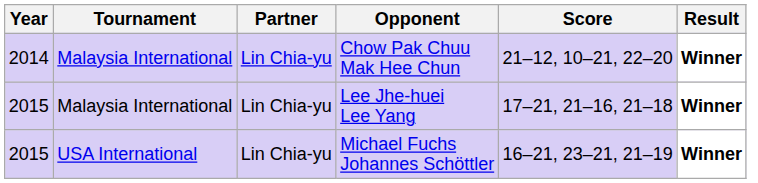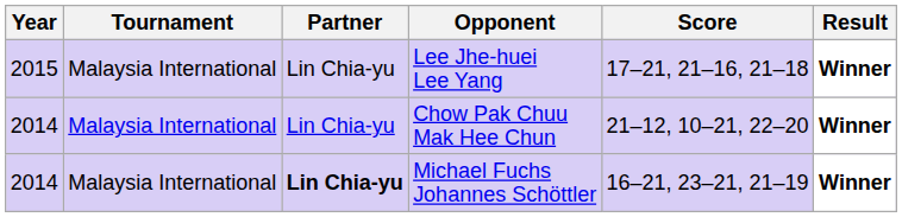 <table class="sortable wikitable" style="font-size: 90%;">
 <tr>
 <th>Year</th>
 <th>Tournament</th>
 <th>Partner</th>
 <th>Opponent</th>
 <th>Score</th>
 <th>Result</th>
 </tr>
 <tr style="background:#D8CEF6">
+<td align="center">2015</td>
+<td align="left">Malaysia International</td>
+<td align="left"> Lin Chia-yu</td>
+<td align="left"> <a href='#'>Lee Jhe-huei</a> <br>  <a href='#'>Lee Yang</a></td>
+<td align="left">17–21, 21–16, 21–18</td>
+<td style="text-align:left; background:white"> <strong>Winner</strong></td>
+</tr>
+<tr style="background:#D8CEF6">
 <td align="center">2014</td>
 <td align="left"><a href='#'>Malaysia International</a></td>
 <td align="left"> <a href='#'>Lin Chia-yu</a></td>
 <td align="left"> <a href='#'>Chow Pak Chuu</a> <br>  <a href='#'>Mak Hee Chun</a></td>
 <td align="left">21–12, 10–21, 22–20</td>
 <td style="text-align:left; background:white"> <strong>Winner</strong></td>
 </tr>
 <tr style="background:#D8CEF6">
-<td align="center">2015</td>
+<td align="center">2014</td>
 <td align="left">Malaysia International</td>
-<td align="left"> Lin Chia-yu</td>
-<td align="left"> <a href='#'>Lee Jhe-huei</a> <br>  <a href='#'>Lee Yang</a></td>
-<td align="left">17–21, 21–16, 21–18</td>
-<td style="text-align:left; background:white"> <strong>Winner</strong></td>
-</tr>
-<tr style="background:#D8CEF6">
-<td align="center">2015</td>
-<td align="left"><a href='#'>USA International</a></td>
-<td align="left"> Lin Chia-yu</td>
+<td align="left"><strong> Lin Chia-yu</strong></td>
 <td align="left"> <a href='#'>Michael Fuchs</a> <br>  <a href='#'>Johannes Schöttler</a></td>
 <td align="left">16–21, 23–21, 21–19</td>
 <td style="text-align:left; background:white"> <strong>Winner</strong></td>
 </tr>
 </table>
